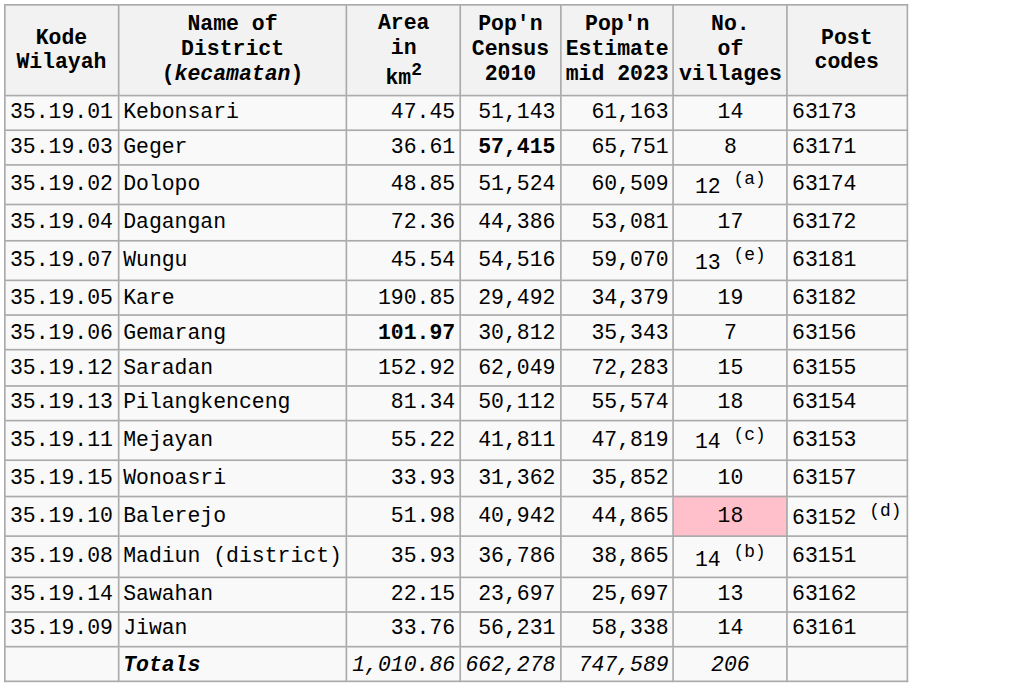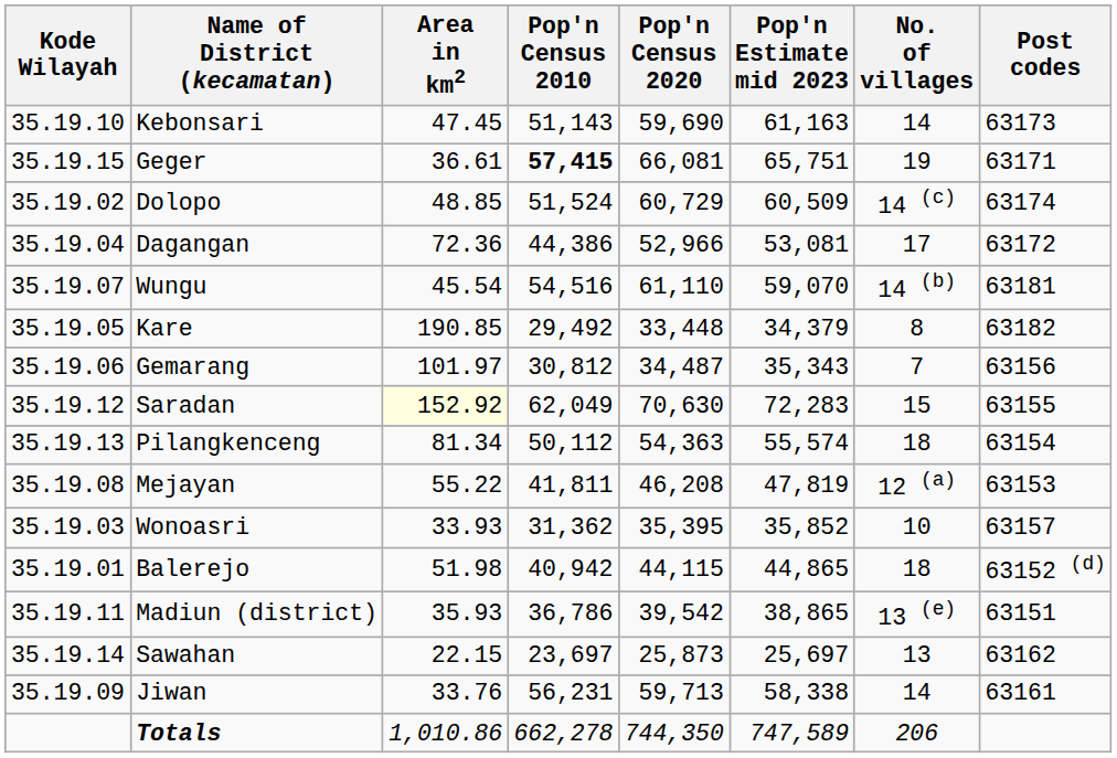 <table class="sortable wikitable">
 <tr>
 <th>Kode <br>Wilayah</th>
 <th>Name of<br>District<br>(<em>kecamatan</em>)</th>
 <th>Area <br> in<br> km<sup>2</sup></th>
 <th>Pop'n<br>Census<br>2010</th>
+<th>Pop'n<br>Census<br>2020</th>
 <th>Pop'n<br>Estimate<br>mid 2023</th>
 <th>No.<br>of<br>villages</th>
 <th>Post<br>codes</th>
 </tr>
 <tr>
-<td>35.19.01</td>
+<td>35.19.10</td>
 <td>Kebonsari</td>
 <td align="right">47.45</td>
 <td align="right">51,143</td>
+<td align="right">59,690</td>
 <td align="right">61,163</td>
 <td align="center">14</td>
 <td>63173</td>
 </tr>
 <tr>
-<td>35.19.03</td>
+<td>35.19.15</td>
 <td>Geger</td>
 <td align="right">36.61</td>
 <td align="right"><strong>57,415</strong></td>
+<td align="right">66,081</td>
 <td align="right">65,751</td>
-<td align="center">8</td>
+<td align="center">19</td>
 <td>63171</td>
 </tr>
 <tr>
 <td>35.19.02</td>
 <td>Dolopo</td>
 <td align="right">48.85</td>
 <td align="right">51,524</td>
+<td align="right">60,729</td>
 <td align="right">60,509</td>
-<td align="center">12 <sup>(a)</sup></td>
+<td align="center">14 <sup>(c)</sup></td>
 <td>63174</td>
 </tr>
 <tr>
 <td>35.19.04</td>
 <td>Dagangan</td>
 <td align="right">72.36</td>
 <td align="right">44,386</td>
+<td align="right">52,966</td>
 <td align="right">53,081</td>
 <td align="center">17</td>
 <td>63172</td>
 </tr>
 <tr>
 <td>35.19.07</td>
 <td>Wungu</td>
 <td align="right">45.54</td>
 <td align="right">54,516</td>
+<td align="right">61,110</td>
 <td align="right">59,070</td>
-<td align="center">13 <sup>(e)</sup></td>
+<td align="center">14 <sup>(b)</sup></td>
 <td>63181</td>
 </tr>
 <tr>
 <td>35.19.05</td>
 <td>Kare</td>
 <td align="right">190.85</td>
 <td align="right">29,492</td>
+<td align="right">33,448</td>
 <td align="right">34,379</td>
-<td align="center">19</td>
+<td align="center">8</td>
 <td>63182</td>
 </tr>
 <tr>
 <td>35.19.06</td>
 <td>Gemarang</td>
-<td align="right"><strong>101.97</strong></td>
+<td align="right">101.97</td>
 <td align="right">30,812</td>
+<td align="right">34,487</td>
 <td align="right">35,343</td>
 <td align="center">7</td>
 <td>63156</td>
 </tr>
 <tr>
 <td>35.19.12</td>
 <td>Saradan</td>
-<td align="right">152.92</td>
+<td align="right" style="background: lightyellow;">152.92</td>
 <td align="right">62,049</td>
+<td align="right">70,630</td>
 <td align="right">72,283</td>
 <td align="center">15</td>
 <td>63155</td>
 </tr>
 <tr>
 <td>35.19.13</td>
 <td>Pilangkenceng</td>
 <td align="right">81.34</td>
 <td align="right">50,112</td>
+<td align="right">54,363</td>
 <td align="right">55,574</td>
 <td align="center">18</td>
 <td>63154</td>
 </tr>
 <tr>
-<td>35.19.11</td>
+<td>35.19.08</td>
 <td>Mejayan</td>
 <td align="right">55.22</td>
 <td align="right">41,811</td>
+<td align="right">46,208</td>
 <td align="right">47,819</td>
-<td align="center">14 <sup>(c)</sup></td>
+<td align="center">12 <sup>(a)</sup></td>
 <td>63153</td>
 </tr>
 <tr>
-<td>35.19.15</td>
+<td>35.19.03</td>
 <td>Wonoasri</td>
 <td align="right">33.93</td>
 <td align="right">31,362</td>
+<td align="right">35,395</td>
 <td align="right">35,852</td>
 <td align="center">10</td>
 <td>63157</td>
 </tr>
 <tr>
-<td>35.19.10</td>
+<td>35.19.01</td>
 <td>Balerejo</td>
 <td align="right">51.98</td>
 <td align="right">40,942</td>
+<td align="right">44,115</td>
 <td align="right">44,865</td>
-<td align="center" style="background: pink;">18</td>
+<td align="center">18</td>
 <td>63152 <sup>(d)</sup></td>
 </tr>
 <tr>
-<td>35.19.08</td>
+<td>35.19.11</td>
 <td>Madiun (district)</td>
 <td align="right">35.93</td>
 <td align="right">36,786</td>
+<td align="right">39,542</td>
 <td align="right">38,865</td>
-<td align="center">14 <sup>(b)</sup></td>
+<td align="center">13 <sup>(e)</sup></td>
 <td>63151</td>
 </tr>
 <tr>
 <td>35.19.14</td>
 <td>Sawahan</td>
 <td align="right">22.15</td>
 <td align="right">23,697</td>
+<td align="right">25,873</td>
 <td align="right">25,697</td>
 <td align="center">13</td>
 <td>63162</td>
 </tr>
 <tr>
 <td>35.19.09</td>
 <td>Jiwan</td>
 <td align="right">33.76</td>
 <td align="right">56,231</td>
+<td align="right">59,713</td>
 <td align="right">58,338</td>
 <td align="center">14</td>
 <td>63161</td>
 </tr>
 <tr>
 <td></td>
 <td><strong><em>Totals</em></strong></td>
 <td align="right"><em>1,010.86</em></td>
 <td align="right"><em>662,278</em></td>
+<td align="right"><em>744,350</em></td>
 <td align="right"><em>747,589</em></td>
 <td align="center"><em>206</em></td>
 <td></td>
 </tr>
 </table>
